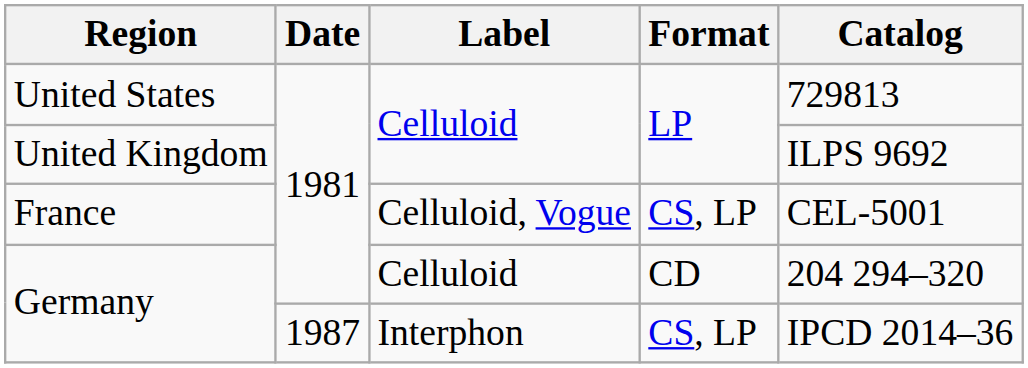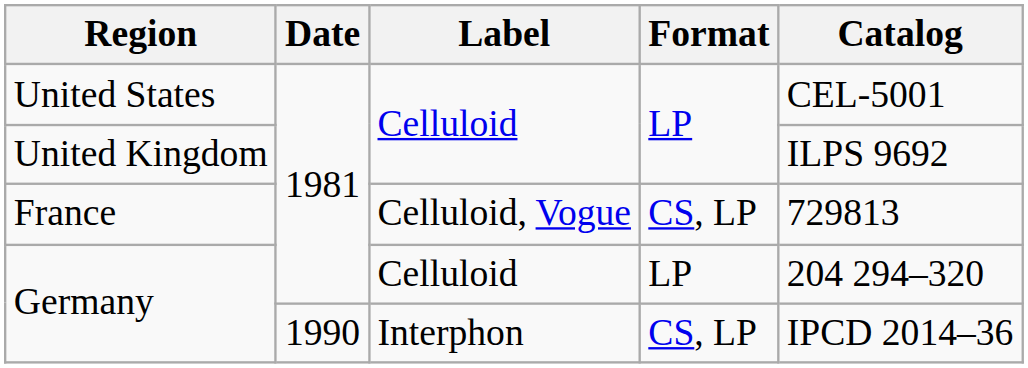 <table class="wikitable">
 <tr>
 <th>Region</th>
 <th>Date</th>
 <th>Label</th>
 <th>Format</th>
 <th>Catalog</th>
 </tr>
 <tr>
 <td>United States</td>
 <td rowspan="4">1981</td>
 <td rowspan="2"><a href='#'>Celluloid</a></td>
 <td rowspan="2"><a href='#'>LP</a></td>
-<td>729813</td>
+<td>CEL-5001</td>
 </tr>
 <tr>
 <td>United Kingdom</td>
 <td>ILPS 9692</td>
 </tr>
 <tr>
 <td>France</td>
 <td>Celluloid, <a href='#'>Vogue</a></td>
 <td><a href='#'>CS</a>, LP</td>
-<td>CEL-5001</td>
+<td>729813</td>
 </tr>
 <tr>
 <td rowspan="2">Germany</td>
 <td>Celluloid</td>
-<td>CD</td>
+<td>LP</td>
 <td>204 294–320</td>
 </tr>
 <tr>
-<td>1987</td>
+<td>1990</td>
 <td>Interphon</td>
 <td><a href='#'>CS</a>, LP</td>
 <td>IPCD 2014–36</td>
 </tr>
 </table>
